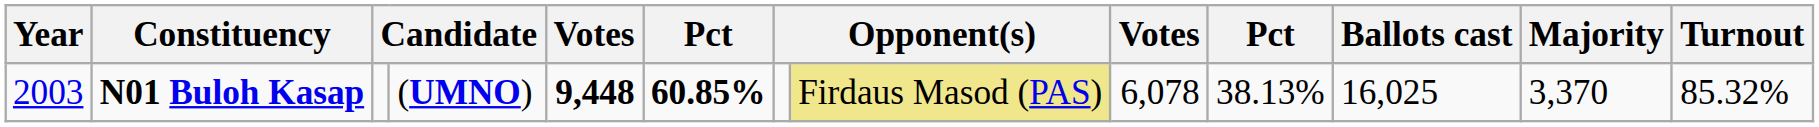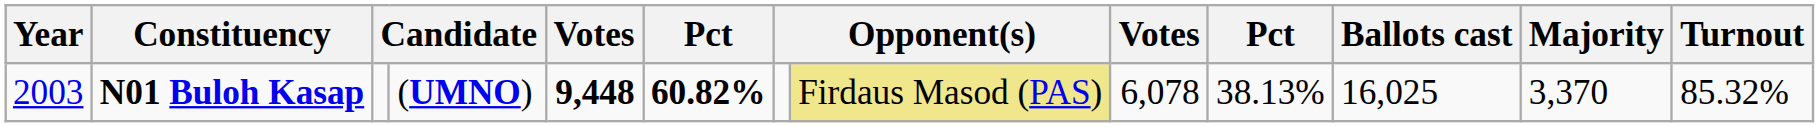 <table class="wikitable" style="margin:0.5em ; font-size:95%">
 <tr>
 <th>Year</th>
 <th>Constituency</th>
 <th colspan=2>Candidate</th>
 <th>Votes</th>
 <th>Pct</th>
 <th colspan=2>Opponent(s)</th>
 <th>Votes</th>
 <th>Pct</th>
 <th>Ballots cast</th>
 <th>Majority</th>
 <th>Turnout</th>
 </tr>
 <tr>
 <td><a href='#'>2003</a></td>
 <td><strong>N01 <a href='#'>Buloh Kasap</a></strong></td>
 <td></td>
 <td> (<a href='#'><strong>UMNO</strong></a>)</td>
 <td align="right"><strong>9,448</strong></td>
-<td><strong>60.85%</strong></td>
+<td><strong>60.82%</strong></td>
 <td></td>
 <td style="background: khaki;">Firdaus Masod (<a href='#'>PAS</a>)</td>
 <td align="right">6,078</td>
 <td>38.13%</td>
 <td>16,025</td>
 <td>3,370</td>
 <td>85.32%</td>
 </tr>
 </table>
